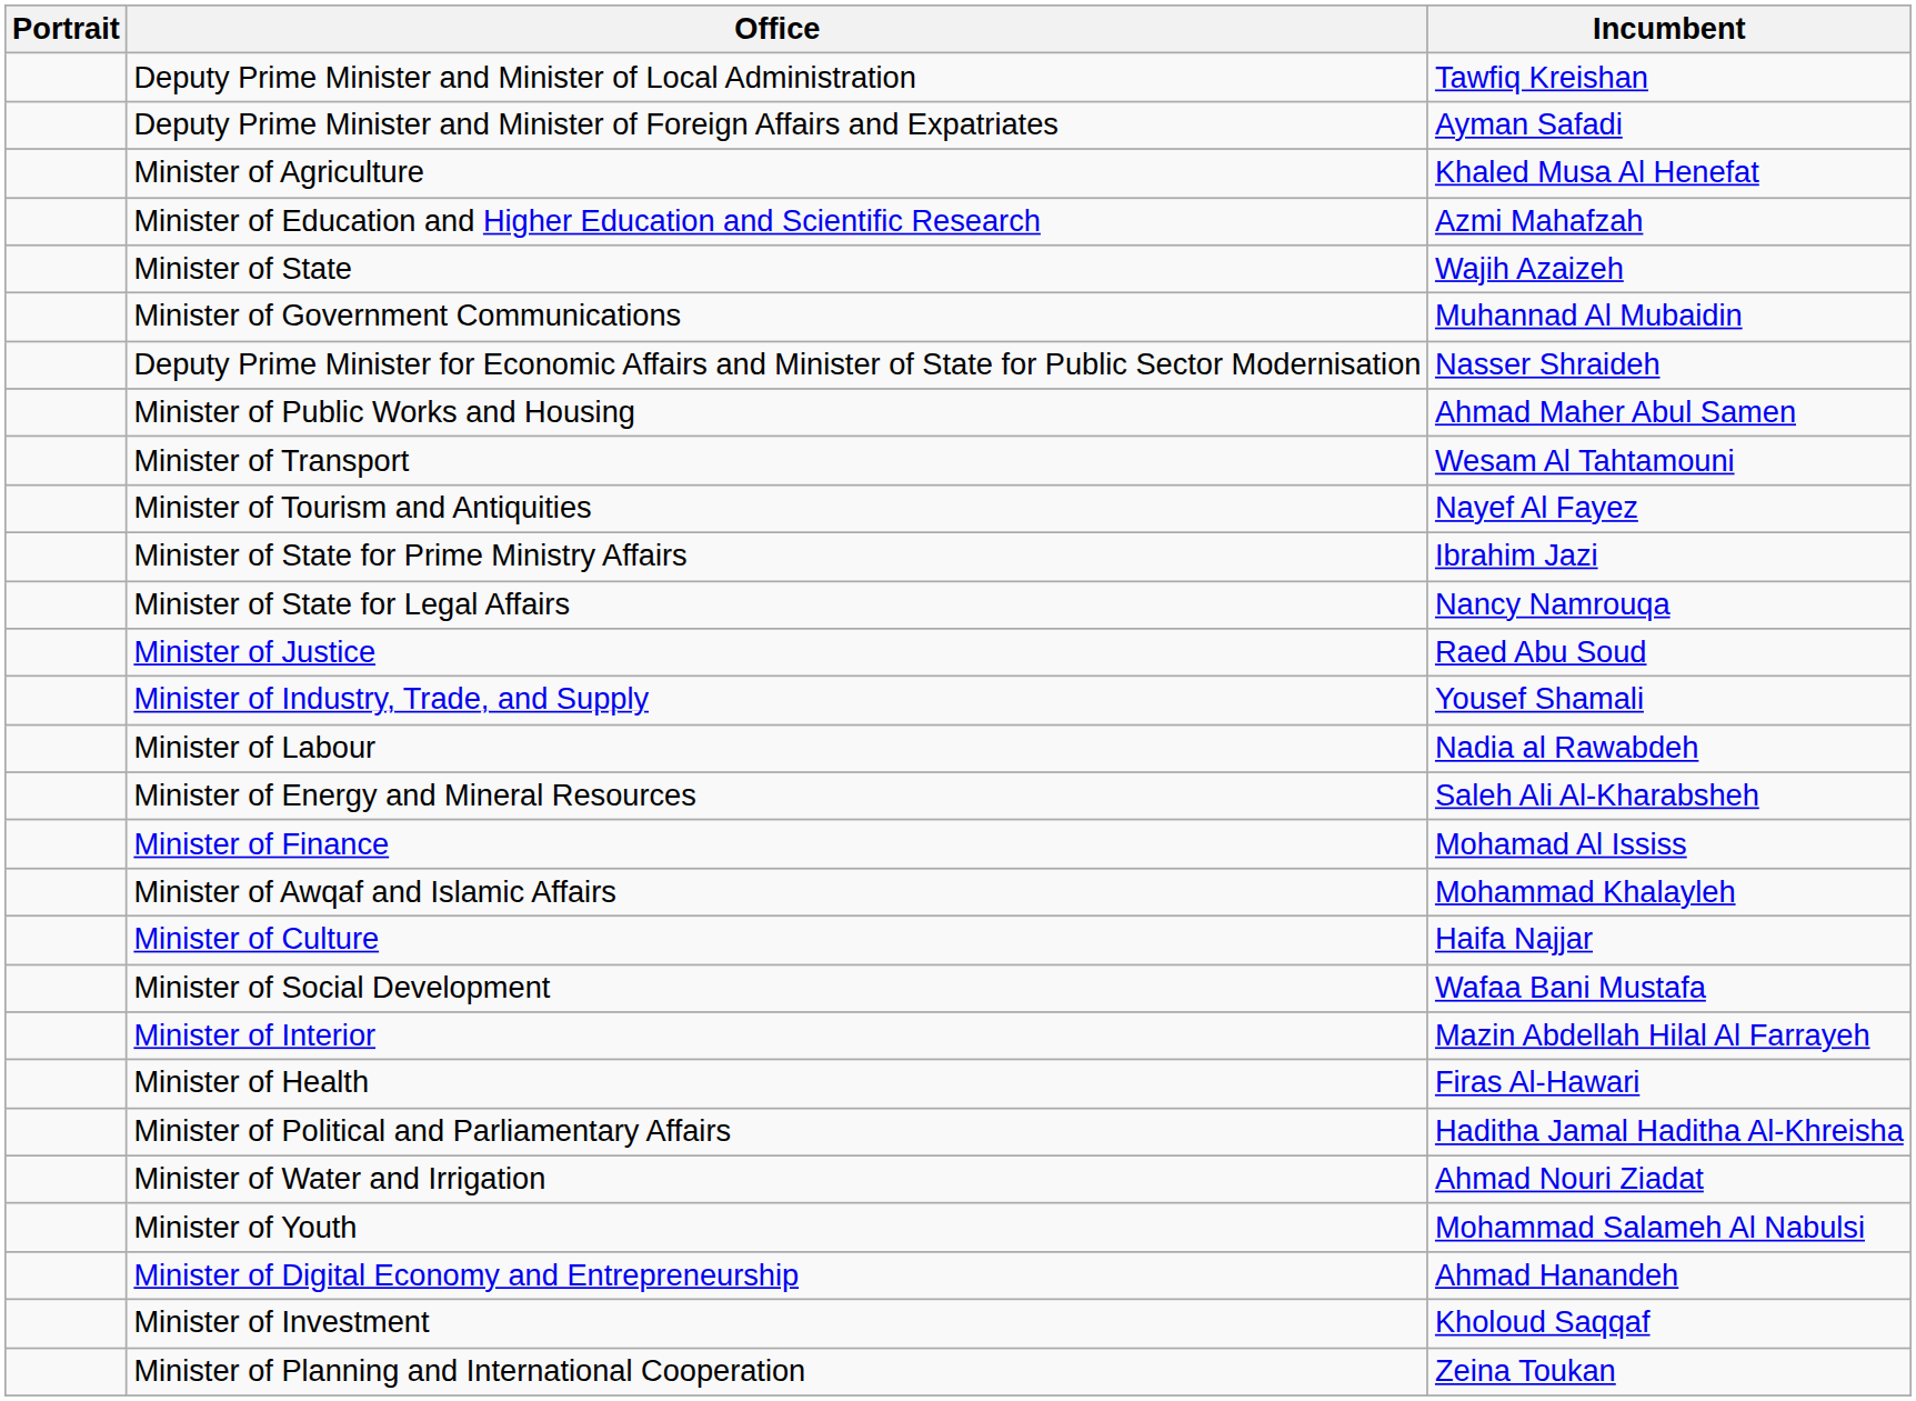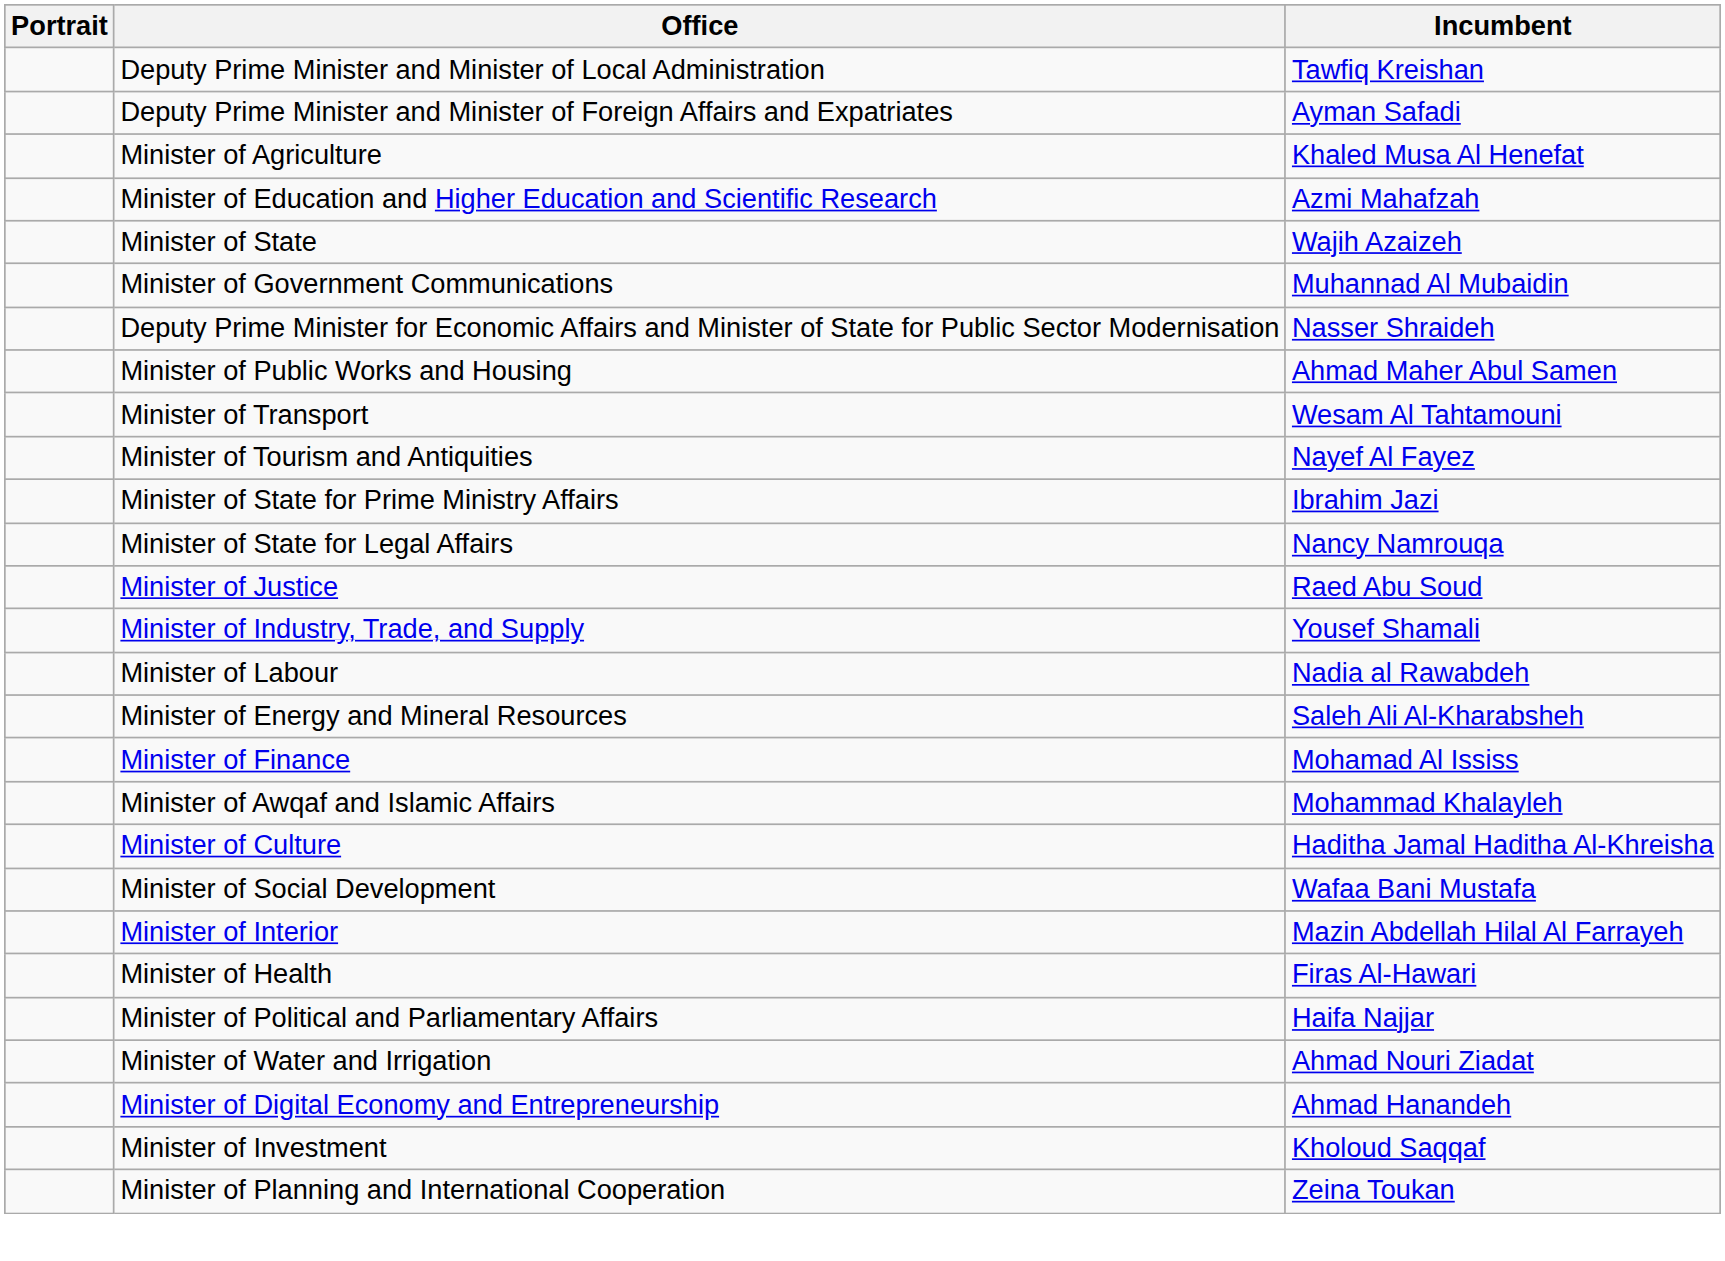 <table class="wikitable">
 <tr>
 <th>Portrait</th>
 <th>Office</th>
 <th>Incumbent</th>
 </tr>
 <tr>
 <td></td>
 <td>Deputy Prime Minister and Minister of Local Administration</td>
 <td><a href='#'>Tawfiq Kreishan</a></td>
 </tr>
 <tr>
 <td></td>
 <td>Deputy Prime Minister and Minister of Foreign Affairs and Expatriates</td>
 <td><a href='#'>Ayman Safadi</a></td>
 </tr>
 <tr>
 <td></td>
 <td>Minister of Agriculture</td>
 <td><a href='#'>Khaled Musa Al Henefat</a></td>
 </tr>
 <tr>
 <td></td>
 <td>Minister of Education and <a href='#'>Higher Education and Scientific Research</a></td>
 <td><a href='#'>Azmi Mahafzah</a></td>
 </tr>
 <tr>
 <td></td>
 <td>Minister of State</td>
 <td><a href='#'>Wajih Azaizeh</a></td>
 </tr>
 <tr>
 <td></td>
 <td>Minister of Government Communications</td>
 <td><a href='#'>Muhannad Al Mubaidin</a></td>
 </tr>
 <tr>
 <td></td>
 <td>Deputy Prime Minister for Economic Affairs and Minister of State for Public Sector Modernisation</td>
 <td><a href='#'>Nasser Shraideh</a></td>
 </tr>
 <tr>
 <td></td>
 <td>Minister of Public Works and Housing</td>
 <td><a href='#'>Ahmad Maher Abul Samen</a></td>
 </tr>
 <tr>
 <td></td>
 <td>Minister of Transport</td>
 <td><a href='#'>Wesam Al Tahtamouni</a></td>
 </tr>
 <tr>
 <td></td>
 <td>Minister of Tourism and Antiquities</td>
 <td><a href='#'>Nayef Al Fayez</a></td>
 </tr>
 <tr>
 <td></td>
 <td>Minister of State for Prime Ministry Affairs</td>
 <td><a href='#'>Ibrahim Jazi</a></td>
 </tr>
 <tr>
 <td></td>
 <td>Minister of State for Legal Affairs</td>
 <td><a href='#'>Nancy Namrouqa</a></td>
 </tr>
 <tr>
 <td></td>
 <td><a href='#'>Minister of Justice</a></td>
 <td><a href='#'>Raed Abu Soud</a></td>
 </tr>
 <tr>
 <td></td>
 <td><a href='#'>Minister of Industry, Trade, and Supply</a></td>
 <td><a href='#'>Yousef Shamali</a></td>
 </tr>
 <tr>
 <td></td>
 <td>Minister of Labour</td>
 <td><a href='#'>Nadia al Rawabdeh</a></td>
 </tr>
 <tr>
 <td></td>
 <td>Minister of Energy and Mineral Resources</td>
 <td><a href='#'>Saleh Ali Al-Kharabsheh</a></td>
 </tr>
 <tr>
 <td></td>
 <td><a href='#'>Minister of Finance</a></td>
 <td><a href='#'>Mohamad Al Ississ</a></td>
 </tr>
 <tr>
 <td></td>
 <td>Minister of Awqaf and Islamic Affairs</td>
 <td><a href='#'>Mohammad Khalayleh</a></td>
 </tr>
 <tr>
 <td></td>
 <td><a href='#'>Minister of Culture</a></td>
-<td><a href='#'>Haifa Najjar</a></td>
+<td><a href='#'>Haditha Jamal Haditha Al-Khreisha</a></td>
 </tr>
 <tr>
 <td></td>
 <td>Minister of Social Development</td>
 <td><a href='#'>Wafaa Bani Mustafa</a></td>
 </tr>
 <tr>
 <td></td>
 <td><a href='#'>Minister of Interior</a></td>
 <td><a href='#'>Mazin Abdellah Hilal Al Farrayeh</a></td>
 </tr>
 <tr>
 <td></td>
 <td>Minister of Health</td>
 <td><a href='#'>Firas Al-Hawari</a></td>
 </tr>
 <tr>
 <td></td>
 <td>Minister of Political and Parliamentary Affairs</td>
-<td><a href='#'>Haditha Jamal Haditha Al-Khreisha</a></td>
+<td><a href='#'>Haifa Najjar</a></td>
 </tr>
 <tr>
 <td></td>
 <td>Minister of Water and Irrigation</td>
 <td><a href='#'>Ahmad Nouri Ziadat</a></td>
-</tr>
-<tr>
-<td></td>
-<td>Minister of Youth</td>
-<td><a href='#'>Mohammad Salameh Al Nabulsi</a></td>
 </tr>
 <tr>
 <td></td>
 <td><a href='#'>Minister of Digital Economy and Entrepreneurship</a></td>
 <td><a href='#'>Ahmad Hanandeh</a></td>
 </tr>
 <tr>
 <td></td>
 <td>Minister of Investment</td>
 <td><a href='#'>Kholoud Saqqaf</a></td>
 </tr>
 <tr>
 <td></td>
 <td>Minister of Planning and International Cooperation</td>
 <td><a href='#'>Zeina Toukan</a></td>
 </tr>
 </table>
